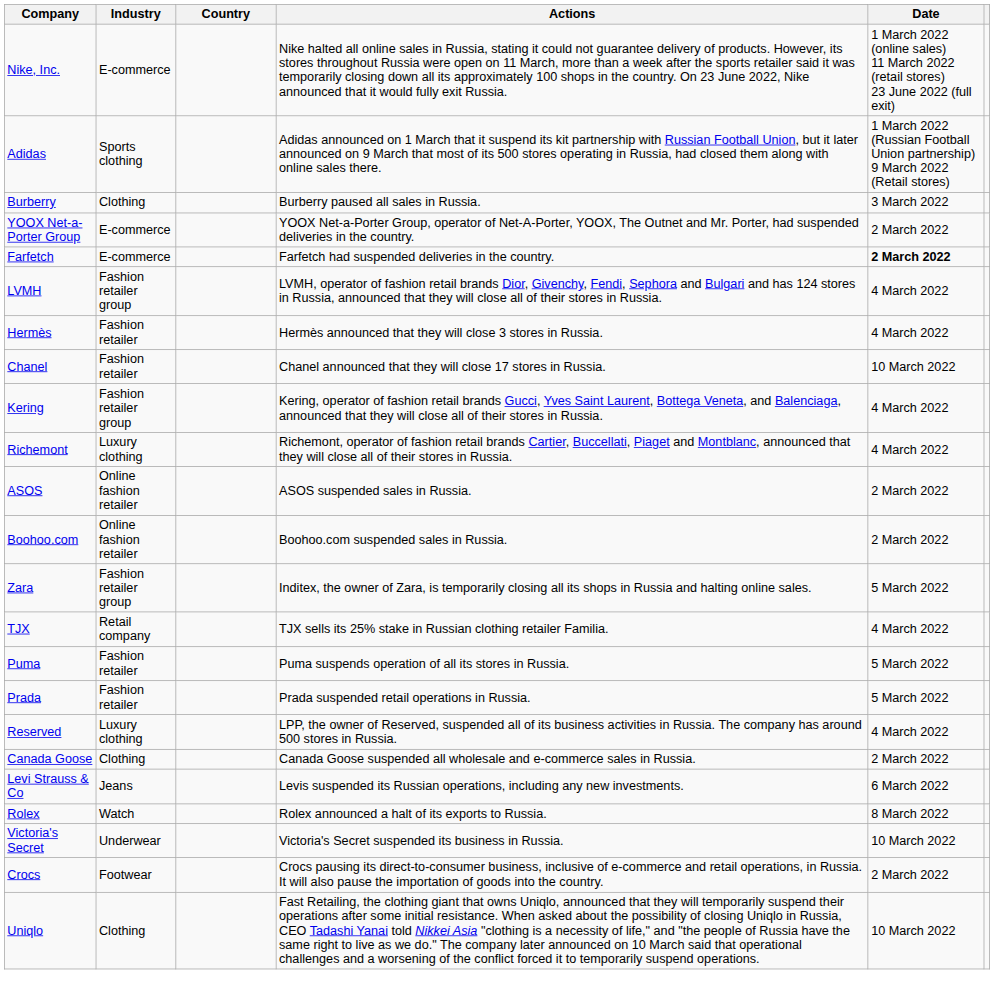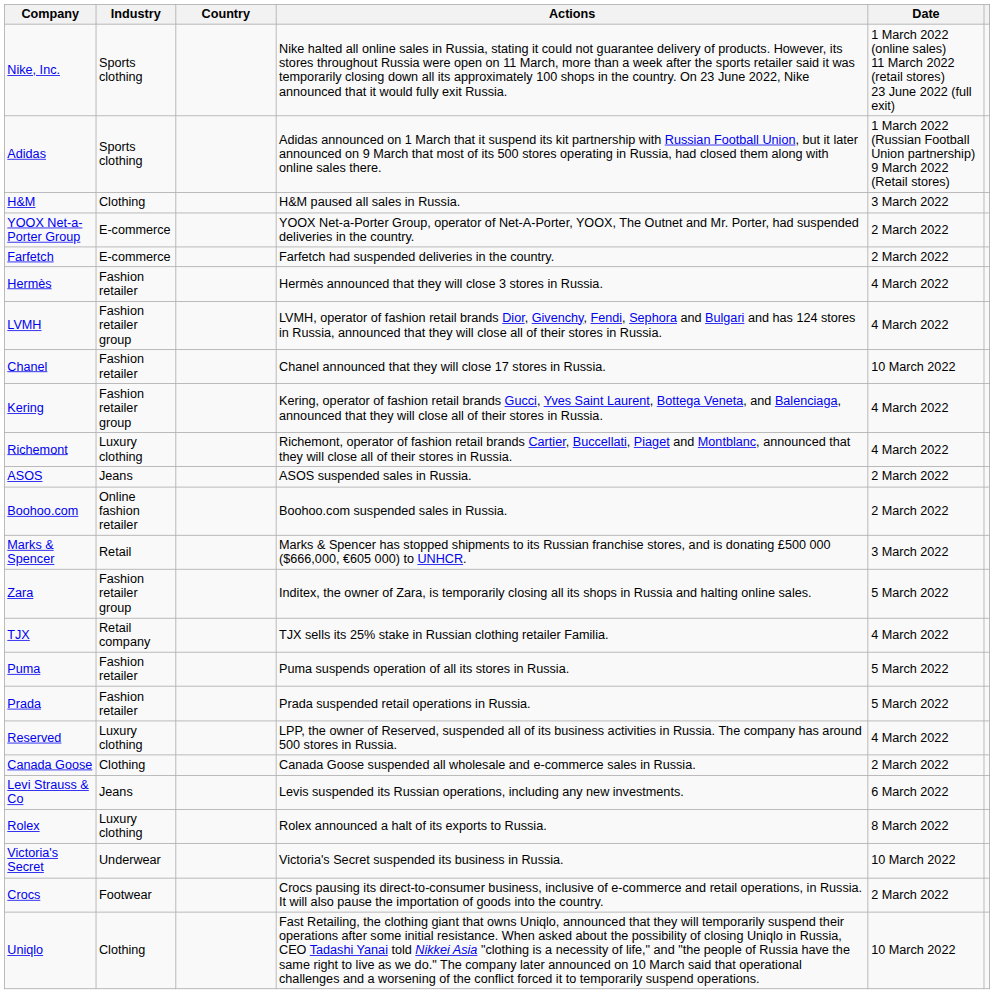 <table class="wikitable sortable">
 <tr>
 <th>Company</th>
 <th>Industry</th>
 <th width=120px>Country</th>
 <th>Actions</th>
 <th data-sort-type=date>Date</th>
 <th class="unsortable"></th>
 </tr>
 <tr>
 <td><a href='#'>Nike, Inc.</a></td>
-<td>E-commerce</td>
+<td>Sports clothing</td>
 <td></td>
 <td>Nike halted all online sales in Russia, stating it could not guarantee delivery of products. However, its stores throughout Russia were open on 11 March, more than a week after the sports retailer said it was temporarily closing down all its approximately 100 shops in the country. On 23 June 2022, Nike announced that it would fully exit Russia.</td>
 <td>1 March 2022 (online sales) <br> 11 March 2022 (retail stores) <br> 23 June 2022 (full exit)</td>
 <td></td>
 </tr>
 <tr>
 <td><a href='#'>Adidas</a></td>
 <td>Sports clothing</td>
 <td></td>
 <td>Adidas announced on 1 March that it suspend its kit partnership with <a href='#'>Russian Football Union</a>, but it later announced on 9 March that most of its 500 stores operating in Russia, had closed them along with online sales there.</td>
 <td>1 March 2022 (Russian Football Union partnership) <br> 9 March 2022 (Retail stores)</td>
 <td></td>
 </tr>
 <tr>
-<td><a href='#'>Burberry</a></td>
+<td><a href='#'>H&M</a></td>
 <td>Clothing</td>
 <td></td>
-<td>Burberry paused all sales in Russia.</td>
+<td>H&M paused all sales in Russia.</td>
 <td>3 March 2022</td>
 <td></td>
 </tr>
 <tr>
 <td><a href='#'>YOOX Net-a-Porter Group</a></td>
 <td>E-commerce</td>
 <td></td>
 <td>YOOX Net-a-Porter Group, operator of Net-A-Porter, YOOX, The Outnet and Mr. Porter, had suspended deliveries in the country.</td>
 <td>2 March 2022</td>
 <td></td>
 </tr>
 <tr>
 <td><a href='#'>Farfetch</a></td>
 <td>E-commerce</td>
 <td></td>
 <td>Farfetch had suspended deliveries in the country.</td>
-<td><strong>2 March 2022</strong></td>
+<td>2 March 2022</td>
+<td></td>
+</tr>
+<tr>
+<td><a href='#'>Hermès</a></td>
+<td>Fashion retailer</td>
+<td></td>
+<td>Hermès announced that they will close 3 stores in Russia.</td>
+<td>4 March 2022</td>
 <td></td>
 </tr>
 <tr>
 <td><a href='#'>LVMH</a></td>
 <td>Fashion retailer group</td>
 <td></td>
 <td>LVMH, operator of fashion retail brands <a href='#'>Dior</a>, <a href='#'>Givenchy</a>, <a href='#'>Fendi</a>, <a href='#'>Sephora</a> and <a href='#'>Bulgari</a> and has 124 stores in Russia, announced that they will close all of their stores in Russia.</td>
-<td>4 March 2022</td>
-<td></td>
-</tr>
-<tr>
-<td><a href='#'>Hermès</a></td>
-<td>Fashion retailer</td>
-<td></td>
-<td>Hermès announced that they will close 3 stores in Russia.</td>
 <td>4 March 2022</td>
 <td></td>
 </tr>
 <tr>
 <td><a href='#'>Chanel</a></td>
 <td>Fashion retailer</td>
 <td></td>
 <td>Chanel announced that they will close 17 stores in Russia.</td>
 <td>10 March 2022</td>
 <td></td>
 </tr>
 <tr>
 <td><a href='#'>Kering</a></td>
 <td>Fashion retailer group</td>
 <td></td>
 <td>Kering, operator of fashion retail brands <a href='#'>Gucci</a>, <a href='#'>Yves Saint Laurent</a>, <a href='#'>Bottega Veneta</a>, and <a href='#'>Balenciaga</a>, announced that they will close all of their stores in Russia.</td>
 <td>4 March 2022</td>
 <td></td>
 </tr>
 <tr>
 <td><a href='#'>Richemont</a></td>
 <td>Luxury clothing</td>
 <td></td>
 <td>Richemont, operator of fashion retail brands <a href='#'>Cartier</a>, <a href='#'>Buccellati</a>, <a href='#'>Piaget</a> and <a href='#'>Montblanc</a>, announced that they will close all of their stores in Russia.</td>
 <td>4 March 2022</td>
 <td></td>
 </tr>
 <tr>
 <td><a href='#'>ASOS</a></td>
-<td>Online fashion retailer</td>
+<td>Jeans</td>
 <td></td>
 <td>ASOS suspended sales in Russia.</td>
 <td>2 March 2022</td>
 <td></td>
 </tr>
 <tr>
 <td><a href='#'>Boohoo.com</a></td>
 <td>Online fashion retailer</td>
 <td></td>
 <td>Boohoo.com suspended sales in Russia.</td>
 <td>2 March 2022</td>
+<td></td>
+</tr>
+<tr>
+<td><a href='#'>Marks & Spencer</a></td>
+<td>Retail</td>
+<td></td>
+<td>Marks & Spencer has stopped shipments to its Russian franchise stores, and is donating £500 000 ($666,000, €605 000) to <a href='#'>UNHCR</a>.</td>
+<td>3 March 2022</td>
 <td></td>
 </tr>
 <tr>
 <td><a href='#'>Zara</a> </td>
 <td>Fashion retailer group</td>
 <td></td>
 <td>Inditex, the owner of Zara, is temporarily closing all its shops in Russia and halting online sales.</td>
 <td>5 March 2022</td>
 <td></td>
 </tr>
 <tr>
 <td><a href='#'>TJX</a></td>
 <td>Retail company</td>
 <td></td>
 <td>TJX sells its 25% stake in Russian clothing retailer Familia.</td>
 <td>4 March 2022</td>
 <td></td>
 </tr>
 <tr>
 <td><a href='#'>Puma</a></td>
 <td>Fashion retailer</td>
 <td></td>
 <td>Puma suspends operation of all its stores in Russia.</td>
 <td>5 March 2022</td>
 <td></td>
 </tr>
 <tr>
 <td><a href='#'>Prada</a></td>
 <td>Fashion retailer</td>
 <td></td>
 <td>Prada suspended retail operations in Russia.</td>
 <td>5 March 2022</td>
 <td></td>
 </tr>
 <tr>
 <td><a href='#'>Reserved</a> </td>
 <td>Luxury clothing</td>
 <td></td>
 <td>LPP, the owner of Reserved, suspended all of its business activities in Russia. The company has around 500 stores in Russia.</td>
 <td>4 March 2022</td>
 <td></td>
 </tr>
 <tr>
 <td><a href='#'>Canada Goose</a></td>
 <td>Clothing</td>
 <td></td>
 <td>Canada Goose suspended all wholesale and e-commerce sales in Russia.</td>
 <td>2 March 2022</td>
 <td></td>
 </tr>
 <tr>
 <td><a href='#'>Levi Strauss & Co</a></td>
 <td>Jeans</td>
 <td></td>
 <td>Levis suspended its Russian operations, including any new investments.</td>
 <td>6 March 2022</td>
 <td></td>
 </tr>
 <tr>
 <td><a href='#'>Rolex</a></td>
-<td>Watch</td>
+<td>Luxury clothing</td>
 <td></td>
 <td>Rolex announced a halt of its exports to Russia.</td>
 <td>8 March 2022</td>
 <td></td>
 </tr>
 <tr>
 <td><a href='#'>Victoria's Secret</a></td>
 <td>Underwear</td>
 <td></td>
 <td>Victoria's Secret suspended its business in Russia.</td>
 <td>10 March 2022</td>
 <td></td>
 </tr>
 <tr>
 <td><a href='#'>Crocs</a></td>
 <td>Footwear</td>
 <td></td>
 <td>Crocs pausing its direct-to-consumer business, inclusive of e-commerce and retail operations, in Russia. It will also pause the importation of goods into the country.</td>
 <td>2 March 2022</td>
 <td></td>
 </tr>
 <tr>
 <td><a href='#'>Uniqlo</a> </td>
 <td>Clothing</td>
 <td></td>
 <td>Fast Retailing, the clothing giant that owns Uniqlo, announced that they will temporarily suspend their operations after some initial resistance. When asked about the possibility of closing Uniqlo in Russia, CEO <a href='#'>Tadashi Yanai</a> told <em><a href='#'>Nikkei Asia</a></em> "clothing is a necessity of life," and "the people of Russia have the same right to live as we do." The company later announced on 10 March said that operational challenges and a worsening of the conflict forced it to temporarily suspend operations.</td>
 <td>10 March 2022</td>
 <td></td>
 </tr>
 </table>
